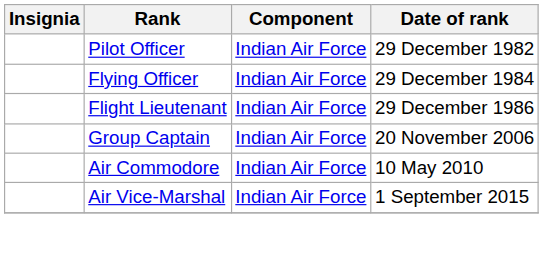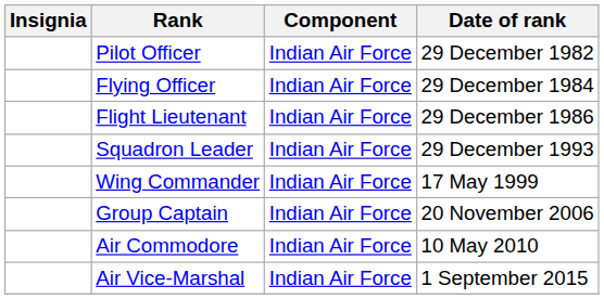 <table class="wikitable" style="background:white">
 <tr>
 <th>Insignia</th>
 <th>Rank</th>
 <th>Component</th>
 <th>Date of rank</th>
 </tr>
 <tr>
 <td align="center"></td>
 <td><a href='#'>Pilot Officer</a></td>
 <td><a href='#'>Indian Air Force</a></td>
 <td>29 December 1982</td>
 </tr>
 <tr>
 <td align="center"></td>
 <td><a href='#'>Flying Officer</a></td>
 <td><a href='#'>Indian Air Force</a></td>
 <td>29 December 1984</td>
 </tr>
 <tr>
 <td align="center"></td>
 <td><a href='#'>Flight Lieutenant</a></td>
 <td><a href='#'>Indian Air Force</a></td>
 <td>29 December 1986</td>
 </tr>
 <tr>
 <td align="center"></td>
+<td><a href='#'>Squadron Leader</a></td>
+<td><a href='#'>Indian Air Force</a></td>
+<td>29 December 1993</td>
+</tr>
+<tr>
+<td align="center"></td>
+<td><a href='#'>Wing Commander</a></td>
+<td><a href='#'>Indian Air Force</a></td>
+<td>17 May 1999</td>
+</tr>
+<tr>
+<td align="center"></td>
 <td><a href='#'>Group Captain</a></td>
 <td><a href='#'>Indian Air Force</a></td>
 <td>20 November 2006</td>
 </tr>
 <tr>
 <td align="center"></td>
 <td><a href='#'>Air Commodore</a></td>
 <td><a href='#'>Indian Air Force</a></td>
 <td>10 May 2010</td>
 </tr>
 <tr>
 <td align="center"></td>
 <td><a href='#'>Air Vice-Marshal</a></td>
 <td><a href='#'>Indian Air Force</a></td>
 <td>1 September 2015</td>
 </tr>
 <tr>
 </tr>
 </table>
